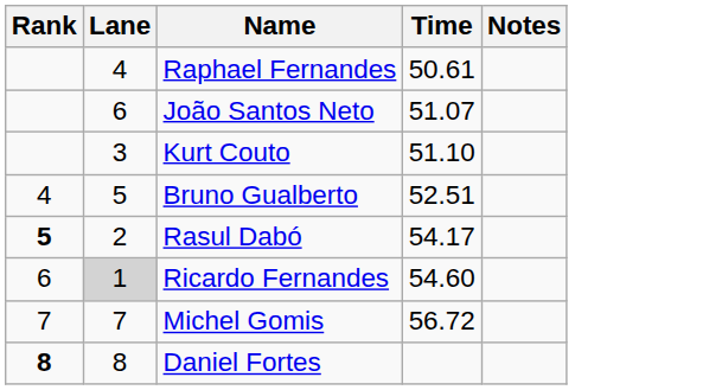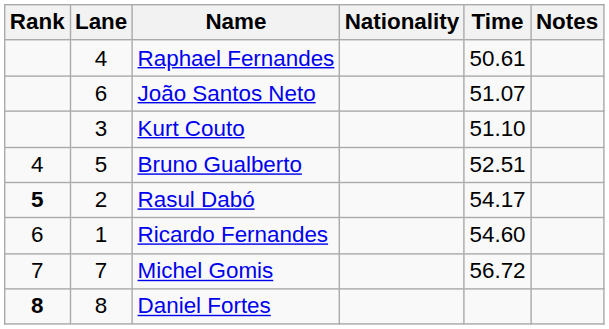 <table class="wikitable sortable" style="text-align:center">
 <tr>
 <th>Rank</th>
 <th>Lane</th>
 <th>Name</th>
+<th>Nationality</th>
 <th>Time</th>
 <th>Notes</th>
 </tr>
 <tr>
 <td></td>
 <td>4</td>
 <td align=left><a href='#'>Raphael Fernandes</a></td>
+<td align=left></td>
 <td>50.61</td>
 <td></td>
 </tr>
 <tr>
 <td></td>
 <td>6</td>
 <td align=left><a href='#'>João Santos Neto</a></td>
+<td align=left></td>
 <td>51.07</td>
 <td></td>
 </tr>
 <tr>
 <td></td>
 <td>3</td>
 <td align=left><a href='#'>Kurt Couto</a></td>
+<td align=left></td>
 <td>51.10</td>
 <td></td>
 </tr>
 <tr>
 <td>4</td>
 <td>5</td>
 <td align=left><a href='#'>Bruno Gualberto</a></td>
+<td align=left></td>
 <td>52.51</td>
 <td></td>
 </tr>
 <tr>
 <td><strong>5</strong></td>
 <td>2</td>
 <td align=left><a href='#'>Rasul Dabó</a></td>
+<td align=left></td>
 <td>54.17</td>
 <td></td>
 </tr>
 <tr>
 <td>6</td>
-<td style="background: lightgrey;">1</td>
+<td>1</td>
 <td align=left><a href='#'>Ricardo Fernandes</a></td>
+<td align=left></td>
 <td>54.60</td>
 <td></td>
 </tr>
 <tr>
 <td>7</td>
 <td>7</td>
 <td align=left><a href='#'>Michel Gomis</a></td>
+<td align=left></td>
 <td>56.72</td>
 <td></td>
 </tr>
 <tr>
 <td><strong>8</strong></td>
 <td>8</td>
 <td align=left><a href='#'>Daniel Fortes</a></td>
+<td align=left></td>
 <td></td>
 <td></td>
 </tr>
 </table>
